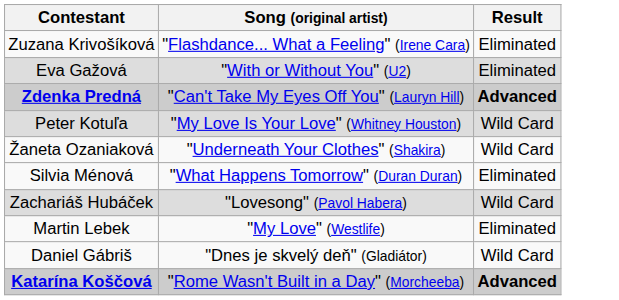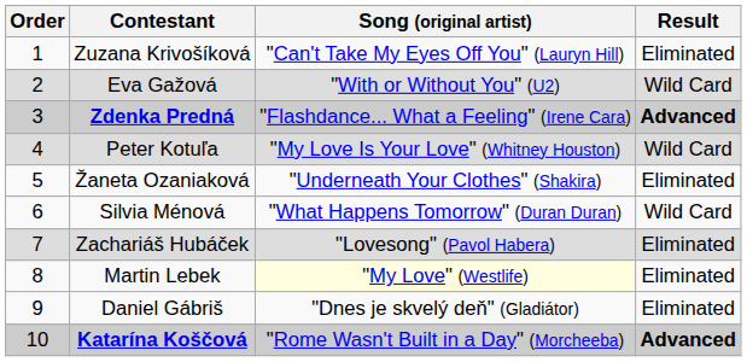 <table class="wikitable plainrowheaders" style="text-align:center;">
 <tr>
+<th scope="col">Order</th>
 <th scope="col">Contestant</th>
 <th scope="col">Song <small>(original artist)</small></th>
 <th scope="col">Result</th>
 </tr>
 <tr>
+<td>1</td>
 <td>Zuzana Krivošíková</td>
-<td>"<a href='#'>Flashdance... What a Feeling</a>" <small>(<a href='#'>Irene Cara</a>)</small></td>
+<td>"<a href='#'>Can't Take My Eyes Off You</a>" <small>(<a href='#'>Lauryn Hill</a>)</small></td>
 <td>Eliminated</td>
 </tr>
 <tr style="background:#ddd;">
+<td>2</td>
 <td>Eva Gažová</td>
 <td>"<a href='#'>With or Without You</a>" <small>(<a href='#'>U2</a>)</small></td>
-<td>Eliminated</td>
+<td>Wild Card</td>
 </tr>
 <tr style="background:#ccc;">
+<td>3</td>
 <td><strong><a href='#'>Zdenka Predná</a></strong></td>
-<td>"<a href='#'>Can't Take My Eyes Off You</a>" <small>(<a href='#'>Lauryn Hill</a>)</small></td>
+<td>"<a href='#'>Flashdance... What a Feeling</a>" <small>(<a href='#'>Irene Cara</a>)</small></td>
 <td><strong>Advanced</strong></td>
 </tr>
 <tr style="background:#ddd;">
+<td>4</td>
 <td>Peter Kotuľa</td>
 <td>"<a href='#'>My Love Is Your Love</a>" <small>(<a href='#'>Whitney Houston</a>)</small></td>
 <td>Wild Card</td>
 </tr>
 <tr>
+<td>5</td>
 <td>Žaneta Ozaniaková</td>
 <td>"<a href='#'>Underneath Your Clothes</a>" <small>(<a href='#'>Shakira</a>)</small></td>
-<td>Wild Card</td>
-</tr>
-<tr>
-<td>Silvia Ménová</td>
-<td>"<a href='#'>What Happens Tomorrow</a>" <small>(<a href='#'>Duran Duran</a>)</small></td>
-<td>Eliminated</td>
-</tr>
-<tr style="background:#ddd;">
-<td>Zachariáš Hubáček</td>
-<td>"Lovesong" <small>(<a href='#'>Pavol Habera</a>)</small></td>
-<td>Wild Card</td>
-</tr>
-<tr>
-<td>Martin Lebek</td>
-<td>"<a href='#'>My Love</a>" <small>(<a href='#'>Westlife</a>)</small></td>
 <td>Eliminated</td>
 </tr>
 <tr>
+<td>6</td>
+<td>Silvia Ménová</td>
+<td>"<a href='#'>What Happens Tomorrow</a>" <small>(<a href='#'>Duran Duran</a>)</small></td>
+<td>Wild Card</td>
+</tr>
+<tr style="background:#ddd;">
+<td>7</td>
+<td>Zachariáš Hubáček</td>
+<td>"Lovesong" <small>(<a href='#'>Pavol Habera</a>)</small></td>
+<td>Eliminated</td>
+</tr>
+<tr>
+<td>8</td>
+<td>Martin Lebek</td>
+<td style="background: lightyellow;">"<a href='#'>My Love</a>" <small>(<a href='#'>Westlife</a>)</small></td>
+<td>Eliminated</td>
+</tr>
+<tr>
+<td>9</td>
 <td>Daniel Gábriš</td>
 <td>"Dnes je skvelý deň" <small>(Gladiátor)</small></td>
-<td>Wild Card</td>
+<td>Eliminated</td>
 </tr>
 <tr style="background:#ccc;">
+<td>10</td>
 <td><strong><a href='#'>Katarína Koščová</a></strong></td>
 <td>"<a href='#'>Rome Wasn't Built in a Day</a>" <small>(<a href='#'>Morcheeba</a>)</small></td>
 <td><strong>Advanced</strong></td>
 </tr>
 </table>
